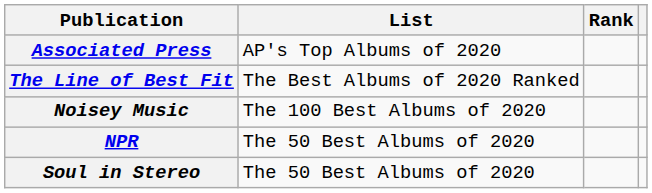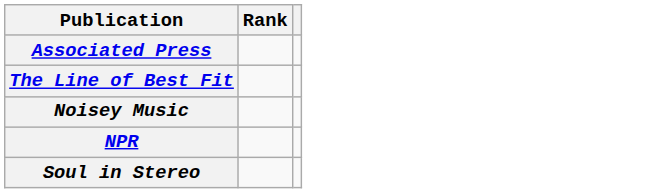 <table class="wikitable sortable plainrowheaders">
 <tr>
 <th scope="col">Publication</th>
-<th scope="col">List</th>
 <th scope="col">Rank</th>
 <th scope="col" class="unsortable"></th>
 </tr>
 <tr>
 <th scope="row"><em><a href='#'>Associated Press</a></em></th>
-<td>AP's Top Albums of 2020</td>
 <td></td>
 <td></td>
 </tr>
 <tr>
 <th scope="row"><em><a href='#'>The Line of Best Fit</a></em></th>
-<td>The Best Albums of 2020 Ranked</td>
 <td></td>
 <td></td>
 </tr>
 <tr>
 <th scope="row"><em>Noisey Music</em></th>
-<td>The 100 Best Albums of 2020</td>
 <td></td>
 <td></td>
 </tr>
 <tr>
 <th scope="row"><em><a href='#'>NPR</a></em></th>
-<td>The 50 Best Albums of 2020</td>
 <td></td>
 <td></td>
 </tr>
 <tr>
 <th scope="row"><em>Soul in Stereo</em></th>
-<td>The 50 Best  Albums of 2020</td>
 <td></td>
 <td></td>
 </tr>
 </table>
